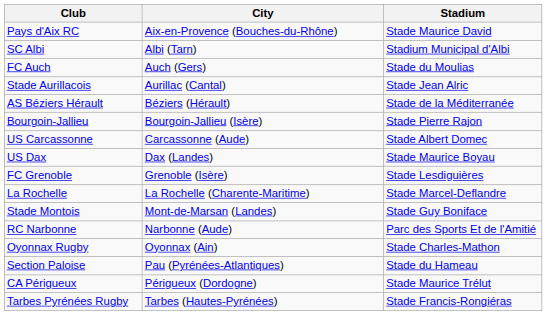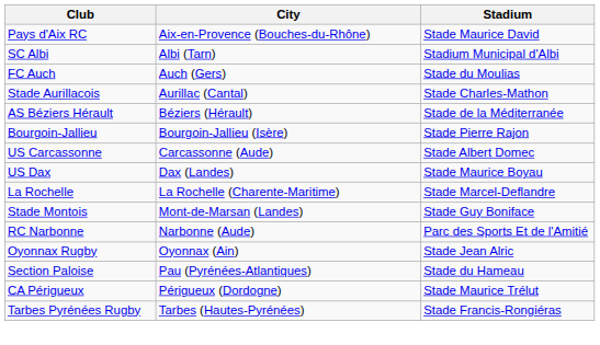 <table class="wikitable" style="width:60%;">
 <tr>
 <th style="width:20%;">Club</th>
 <th style="width:35%;">City</th>
 <th style="width:23%;">Stadium</th>
 </tr>
 <tr>
 <td><a href='#'>Pays d'Aix RC</a></td>
 <td><a href='#'>Aix-en-Provence</a> (<a href='#'>Bouches-du-Rhône</a>)</td>
 <td><a href='#'>Stade Maurice David</a></td>
 </tr>
 <tr>
 <td><a href='#'>SC Albi</a></td>
 <td><a href='#'>Albi</a> (<a href='#'>Tarn</a>)</td>
 <td><a href='#'>Stadium Municipal d'Albi</a></td>
 </tr>
 <tr>
 <td><a href='#'>FC Auch</a></td>
 <td><a href='#'>Auch</a> (<a href='#'>Gers</a>)</td>
 <td><a href='#'>Stade du Moulias</a></td>
 </tr>
 <tr>
 <td><a href='#'>Stade Aurillacois</a></td>
 <td><a href='#'>Aurillac</a> (<a href='#'>Cantal</a>)</td>
-<td><a href='#'>Stade Jean Alric</a></td>
+<td><a href='#'>Stade Charles-Mathon</a></td>
 </tr>
 <tr>
 <td><a href='#'>AS Béziers Hérault</a></td>
 <td><a href='#'>Béziers</a> (<a href='#'>Hérault</a>)</td>
 <td><a href='#'>Stade de la Méditerranée</a></td>
 </tr>
 <tr>
 <td><a href='#'>Bourgoin-Jallieu</a></td>
 <td><a href='#'>Bourgoin-Jallieu</a> (<a href='#'>Isère</a>)</td>
 <td><a href='#'>Stade Pierre Rajon</a></td>
 </tr>
 <tr>
 <td><a href='#'>US Carcassonne</a></td>
 <td><a href='#'>Carcassonne</a> (<a href='#'>Aude</a>)</td>
 <td><a href='#'>Stade Albert Domec</a></td>
 </tr>
 <tr>
 <td><a href='#'>US Dax</a></td>
 <td><a href='#'>Dax</a> (<a href='#'>Landes</a>)</td>
 <td><a href='#'>Stade Maurice Boyau</a></td>
 </tr>
 <tr>
-<td><a href='#'>FC Grenoble</a></td>
-<td><a href='#'>Grenoble</a> (<a href='#'>Isère</a>)</td>
-<td><a href='#'>Stade Lesdiguières</a></td>
-</tr>
-<tr>
 <td><a href='#'>La Rochelle</a></td>
 <td><a href='#'>La Rochelle</a> (<a href='#'>Charente-Maritime</a>)</td>
 <td><a href='#'>Stade Marcel-Deflandre</a></td>
 </tr>
 <tr>
 <td><a href='#'>Stade Montois</a></td>
 <td><a href='#'>Mont-de-Marsan</a> (<a href='#'>Landes</a>)</td>
 <td><a href='#'>Stade Guy Boniface</a></td>
 </tr>
 <tr>
 <td><a href='#'>RC Narbonne</a></td>
 <td><a href='#'>Narbonne</a> (<a href='#'>Aude</a>)</td>
 <td><a href='#'>Parc des Sports Et de l'Amitié</a></td>
 </tr>
 <tr>
 <td><a href='#'>Oyonnax Rugby</a></td>
 <td><a href='#'>Oyonnax</a> (<a href='#'>Ain</a>)</td>
-<td><a href='#'>Stade Charles-Mathon</a></td>
+<td><a href='#'>Stade Jean Alric</a></td>
 </tr>
 <tr>
 <td><a href='#'>Section Paloise</a></td>
 <td><a href='#'>Pau</a> (<a href='#'>Pyrénées-Atlantiques</a>)</td>
 <td><a href='#'>Stade du Hameau</a></td>
 </tr>
 <tr>
 <td><a href='#'>CA Périgueux</a></td>
 <td><a href='#'>Périgueux</a> (<a href='#'>Dordogne</a>)</td>
 <td><a href='#'>Stade Maurice Trélut</a></td>
 </tr>
 <tr>
 <td><a href='#'>Tarbes Pyrénées Rugby</a></td>
 <td><a href='#'>Tarbes</a> (<a href='#'>Hautes-Pyrénées</a>)</td>
 <td><a href='#'>Stade Francis-Rongiéras</a></td>
 </tr>
 </table>
